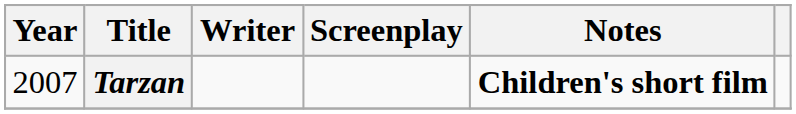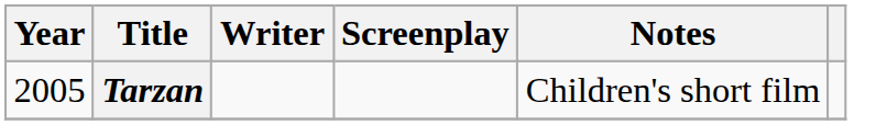 <table class="wikitable sortable plainrowheaders">
 <tr style="background:#ccc; text-align:center;">
 <th scope="col">Year</th>
 <th scope="col">Title</th>
 <th scope="col">Writer</th>
 <th scope="col">Screenplay</th>
 <th scope="col">Notes</th>
 <th scope="col" class="unsortable"></th>
 </tr>
 <tr>
-<td>2007</td>
+<td>2005</td>
 <th scope="row"><em>Tarzan</em></th>
 <td></td>
 <td></td>
-<td><strong>Children's short film</strong></td>
+<td>Children's short film</td>
 <td style="text-align: center;"></td>
 </tr>
 <tr>
 </tr>
 </table>
